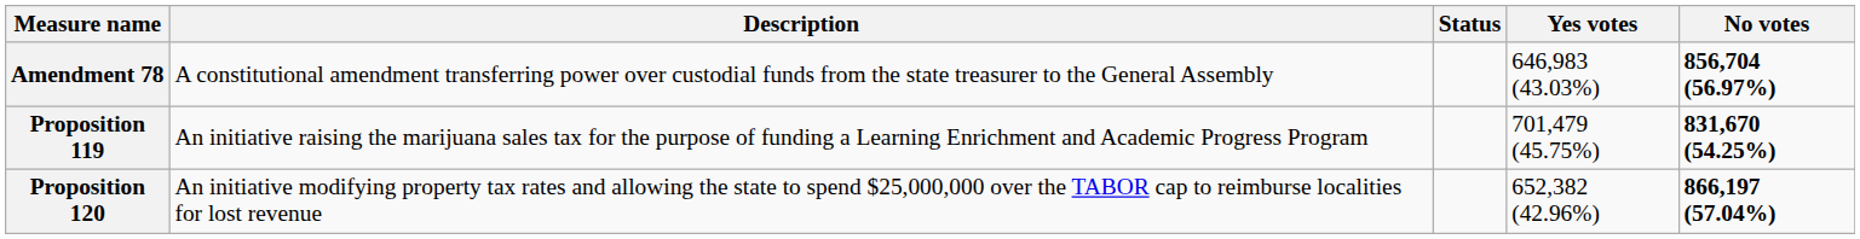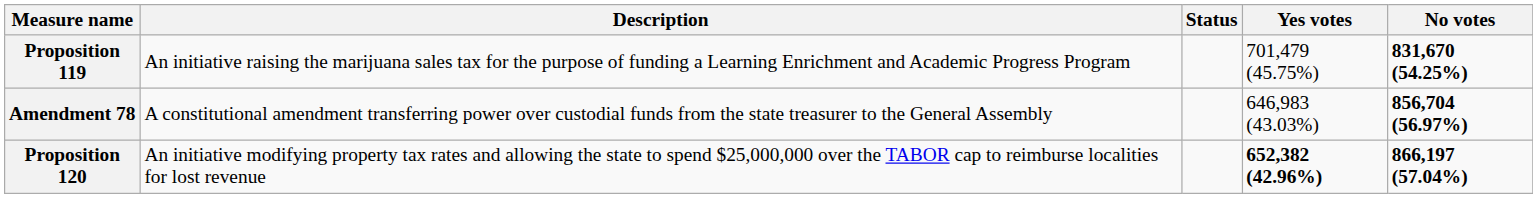 <table class="wikitable sortable plainrowheaders" style="width:100%">
 <tr>
 <th scope="col">Measure name</th>
 <th class="unsortable" scope="col">Description</th>
 <th scope="col">Status</th>
 <th scope="col">Yes votes</th>
 <th scope="col">No votes</th>
 </tr>
 <tr>
+<th scope="row">Proposition 119</th>
+<td>An initiative raising the marijuana sales tax for the purpose of funding a Learning Enrichment and Academic Progress Program</td>
+<td></td>
+<td>701,479 (45.75%)</td>
+<td><strong>831,670 (54.25%)</strong></td>
+</tr>
+<tr>
 <th scope="row">Amendment 78</th>
 <td>A constitutional amendment transferring power over custodial funds from the state treasurer to the General Assembly</td>
 <td></td>
 <td>646,983 (43.03%)</td>
 <td><strong>856,704 (56.97%)</strong></td>
 </tr>
 <tr>
-<th scope="row">Proposition 119</th>
-<td>An initiative raising the marijuana sales tax for the purpose of funding a Learning Enrichment and Academic Progress Program</td>
-<td></td>
-<td>701,479 (45.75%)</td>
-<td><strong>831,670 (54.25%)</strong></td>
-</tr>
-<tr>
 <th scope="row">Proposition 120</th>
 <td>An initiative modifying property tax rates and allowing the state to spend $25,000,000 over the <a href='#'>TABOR</a> cap to reimburse localities for lost revenue</td>
 <td></td>
-<td>652,382 (42.96%)</td>
+<td><strong>652,382 (42.96%)</strong></td>
 <td><strong>866,197 (57.04%)</strong></td>
 </tr>
 </table>
